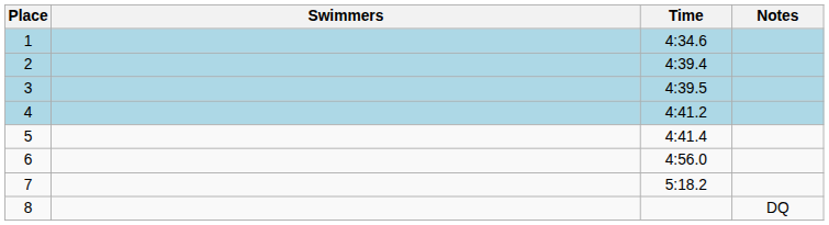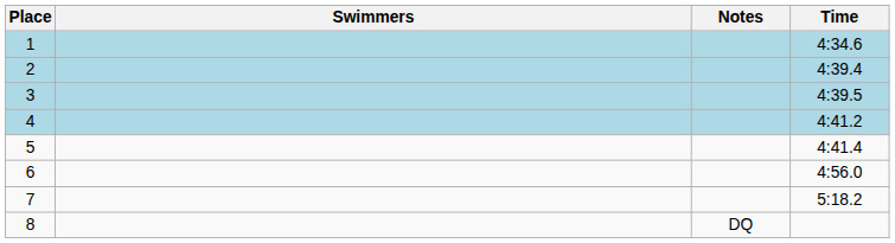 <table class=wikitable style="text-align:center">
 <tr>
 <th>Place</th>
 <th width=620>Swimmers</th>
+<th width=90>Notes</th>
 <th width=90>Time</th>
-<th width=90>Notes</th>
 </tr>
 <tr bgcolor=lightblue>
 <td>1</td>
 <td align=left></td>
+<td></td>
 <td>4:34.6</td>
-<td></td>
 </tr>
 <tr bgcolor=lightblue>
 <td>2</td>
 <td align=left></td>
+<td></td>
 <td>4:39.4</td>
-<td></td>
 </tr>
 <tr bgcolor=lightblue>
 <td>3</td>
 <td align=left></td>
+<td></td>
 <td>4:39.5</td>
-<td></td>
 </tr>
 <tr bgcolor=lightblue>
 <td>4</td>
 <td align=left></td>
+<td></td>
 <td>4:41.2</td>
-<td></td>
 </tr>
 <tr>
 <td>5</td>
 <td align=left></td>
+<td></td>
 <td>4:41.4</td>
-<td></td>
 </tr>
 <tr>
 <td>6</td>
 <td align=left></td>
+<td></td>
 <td>4:56.0</td>
-<td></td>
 </tr>
 <tr>
 <td>7</td>
 <td align=left></td>
+<td></td>
 <td>5:18.2</td>
-<td></td>
 </tr>
 <tr>
 <td>8</td>
 <td align=left></td>
+<td>DQ</td>
 <td></td>
-<td>DQ</td>
 </tr>
 </table>
